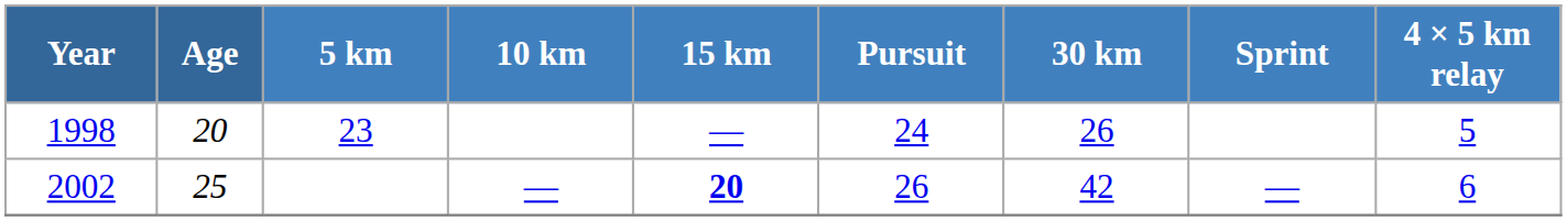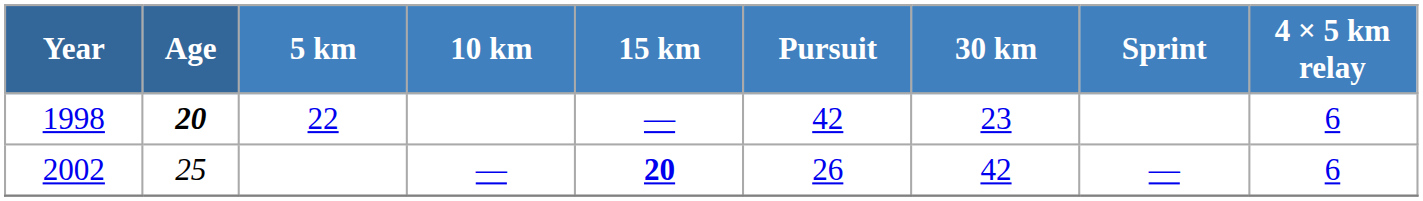 <table class="wikitable" style="font-size:95%; text-align:center; border:grey solid 1px; border-collapse:collapse; background:#ffffff;">
 <tr>
 <th style="background-color:#369; color:white; width:60px;"> Year </th>
 <th style="background-color:#369; color:white; width:40px;"> Age </th>
 <th style="background-color:#4180be; color:white; width:75px;"> 5 km </th>
 <th style="background-color:#4180be; color:white; width:75px;"> 10 km </th>
 <th style="background-color:#4180be; color:white; width:75px;"> 15 km </th>
 <th style="background-color:#4180be; color:white; width:75px;"> Pursuit </th>
 <th style="background-color:#4180be; color:white; width:75px;"> 30 km </th>
 <th style="background-color:#4180be; color:white; width:75px;"> Sprint </th>
 <th style="background-color:#4180be; color:white; width:75px;"> 4 × 5 km <br> relay </th>
 </tr>
 <tr>
 <td><a href='#'>1998</a></td>
-<td><em>20</em></td>
+<td><strong><em>20</em></strong></td>
+<td><a href='#'>22</a></td>
+<td></td>
+<td><a href='#'>—</a></td>
+<td><a href='#'>42</a></td>
 <td><a href='#'>23</a></td>
 <td></td>
-<td><a href='#'>—</a></td>
-<td><a href='#'>24</a></td>
-<td><a href='#'>26</a></td>
-<td></td>
-<td><a href='#'>5</a></td>
+<td><a href='#'>6</a></td>
 </tr>
 <tr>
 <td><a href='#'>2002</a></td>
 <td><em>25</em></td>
 <td></td>
 <td><a href='#'>—</a></td>
 <td><strong><a href='#'>20</a></strong></td>
 <td><a href='#'>26</a></td>
 <td><a href='#'>42</a></td>
 <td><a href='#'>—</a></td>
 <td><a href='#'>6</a></td>
 </tr>
 <tr>
 </tr>
 </table>
